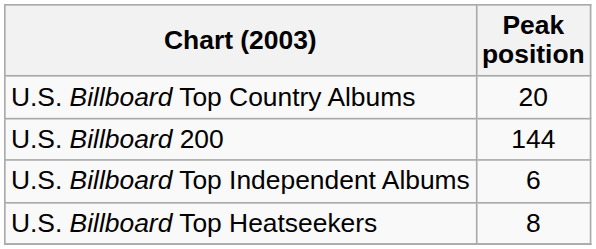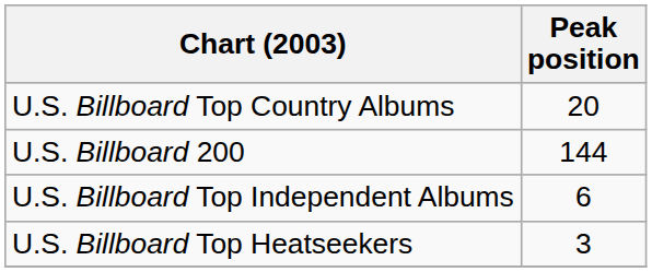 <table class="wikitable">
 <tr>
 <th>Chart (2003)</th>
 <th>Peak<br>position</th>
 </tr>
 <tr>
 <td>U.S. <em>Billboard</em> Top Country Albums</td>
 <td align="center">20</td>
 </tr>
 <tr>
 <td>U.S. <em>Billboard</em> 200</td>
 <td align="center">144</td>
 </tr>
 <tr>
 <td>U.S. <em>Billboard</em> Top Independent Albums</td>
 <td align="center">6</td>
 </tr>
 <tr>
 <td>U.S. <em>Billboard</em> Top Heatseekers</td>
-<td align="center">8</td>
+<td align="center">3</td>
 </tr>
 <tr>
 </tr>
 </table>
